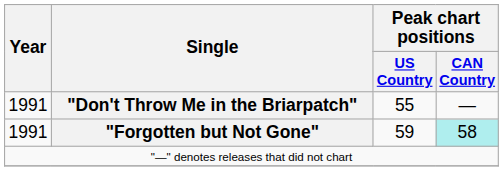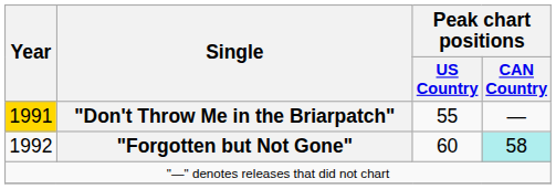 <table class="wikitable plainrowheaders" style="text-align:center;">
 <tr>
 <th rowspan="2">Year</th>
 <th rowspan="2" style="width:18em;">Single</th>
 <th colspan="2">Peak chart<br>positions</th>
 </tr>
 <tr style="font-size:smaller;">
 <th width="45"><a href='#'>US Country</a></th>
 <th width="45"><a href='#'>CAN Country</a></th>
 </tr>
 <tr>
-<td>1991</td>
+<td style="background: gold;">1991</td>
 <th scope="row">"Don't Throw Me in the Briarpatch"</th>
 <td>55</td>
 <td>—</td>
 </tr>
 <tr>
-<td>1991</td>
+<td>1992</td>
 <th scope="row">"Forgotten but Not Gone"</th>
-<td>59</td>
+<td>60</td>
 <td style="background: paleturquoise;">58</td>
 </tr>
 <tr>
 <td colspan="4" style="font-size:8pt">"—" denotes releases that did not chart</td>
 </tr>
 <tr>
 </tr>
 </table>
